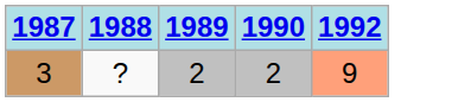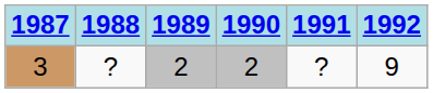 <table class="wikitable" style="text-align: center;">
 <tr>
 <th style="background: #b0e0e6;"><a href='#'>1987</a></th>
 <th style="background: #b0e0e6;"><a href='#'>1988</a></th>
 <th style="background: #b0e0e6;"><a href='#'>1989</a></th>
 <th style="background: #b0e0e6;"><a href='#'>1990</a></th>
+<th style="background: #b0e0e6;"><a href='#'>1991</a></th>
 <th style="background: #b0e0e6;"><a href='#'>1992</a></th>
 </tr>
 <tr>
 <td style="background: #cc9966;">3</td>
 <td>?</td>
 <td style="background: silver;">2</td>
 <td style="background: silver;">2</td>
-<td style="background: lightsalmon;">9</td>
+<td>?</td>
+<td>9</td>
 </tr>
 </table>
